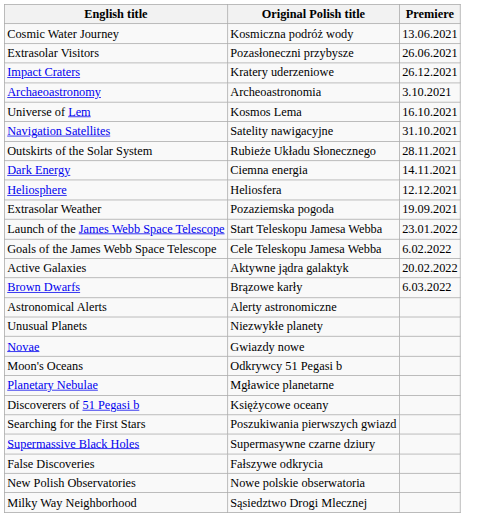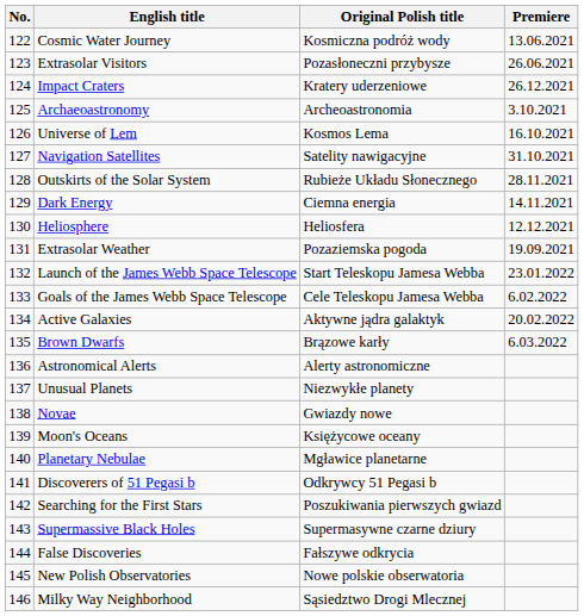 <table class="wikitable">
 <tr>
+<th>No.</th>
 <th>English title</th>
 <th>Original Polish title</th>
 <th>Premiere</th>
 </tr>
 <tr>
+<td>122</td>
 <td>Cosmic Water Journey</td>
 <td>Kosmiczna podróż wody</td>
 <td>13.06.2021</td>
 </tr>
 <tr>
+<td>123</td>
 <td>Extrasolar Visitors</td>
 <td>Pozasłoneczni przybysze</td>
 <td>26.06.2021</td>
 </tr>
 <tr>
+<td>124</td>
 <td><a href='#'>Impact Craters</a></td>
 <td>Kratery uderzeniowe</td>
 <td>26.12.2021</td>
 </tr>
 <tr>
+<td>125</td>
 <td><a href='#'>Archaeoastronomy</a></td>
 <td>Archeoastronomia</td>
 <td>3.10.2021</td>
 </tr>
 <tr>
+<td>126</td>
 <td>Universe of <a href='#'>Lem</a></td>
 <td>Kosmos Lema</td>
 <td>16.10.2021</td>
 </tr>
 <tr>
+<td>127</td>
 <td><a href='#'>Navigation Satellites</a></td>
 <td>Satelity nawigacyjne</td>
 <td>31.10.2021</td>
 </tr>
 <tr>
+<td>128</td>
 <td>Outskirts of the Solar System</td>
 <td>Rubieże Układu Słonecznego</td>
 <td>28.11.2021</td>
 </tr>
 <tr>
+<td>129</td>
 <td><a href='#'>Dark Energy</a></td>
 <td>Ciemna energia</td>
 <td>14.11.2021</td>
 </tr>
 <tr>
+<td>130</td>
 <td><a href='#'>Heliosphere</a></td>
 <td>Heliosfera</td>
 <td>12.12.2021</td>
 </tr>
 <tr>
+<td>131</td>
 <td>Extrasolar Weather</td>
 <td>Pozaziemska pogoda</td>
 <td>19.09.2021</td>
 </tr>
 <tr>
+<td>132</td>
 <td>Launch of the <a href='#'>James Webb Space Telescope</a></td>
 <td>Start Teleskopu Jamesa Webba</td>
 <td>23.01.2022</td>
 </tr>
 <tr>
+<td>133</td>
 <td>Goals of the James Webb Space Telescope</td>
 <td>Cele Teleskopu Jamesa Webba</td>
 <td>6.02.2022</td>
 </tr>
 <tr>
+<td>134</td>
 <td>Active Galaxies</td>
 <td>Aktywne jądra galaktyk</td>
 <td>20.02.2022</td>
 </tr>
 <tr>
+<td>135</td>
 <td><a href='#'>Brown Dwarfs</a></td>
 <td>Brązowe karły</td>
 <td>6.03.2022</td>
 </tr>
 <tr>
+<td>136</td>
 <td>Astronomical Alerts</td>
 <td>Alerty astronomiczne</td>
 <td></td>
 </tr>
 <tr>
+<td>137</td>
 <td>Unusual Planets</td>
 <td>Niezwykłe planety</td>
 <td></td>
 </tr>
 <tr>
+<td>138</td>
 <td><a href='#'>Novae</a></td>
 <td>Gwiazdy nowe</td>
 <td></td>
 </tr>
 <tr>
+<td>139</td>
 <td>Moon's Oceans</td>
-<td>Odkrywcy 51 Pegasi b</td>
+<td>Księżycowe oceany</td>
 <td></td>
 </tr>
 <tr>
+<td>140</td>
 <td><a href='#'>Planetary Nebulae</a></td>
 <td>Mgławice planetarne</td>
 <td></td>
 </tr>
 <tr>
+<td>141</td>
 <td>Discoverers of <a href='#'>51 Pegasi b</a></td>
-<td>Księżycowe oceany</td>
+<td>Odkrywcy 51 Pegasi b</td>
 <td></td>
 </tr>
 <tr>
+<td>142</td>
 <td>Searching for the First Stars</td>
 <td>Poszukiwania pierwszych gwiazd</td>
 <td></td>
 </tr>
 <tr>
+<td>143</td>
 <td><a href='#'>Supermassive Black Holes</a></td>
 <td>Supermasywne czarne dziury</td>
 <td></td>
 </tr>
 <tr>
+<td>144</td>
 <td>False Discoveries</td>
 <td>Fałszywe odkrycia</td>
 <td></td>
 </tr>
 <tr>
+<td>145</td>
 <td>New Polish Observatories</td>
 <td>Nowe polskie obserwatoria</td>
 <td></td>
 </tr>
 <tr>
+<td>146</td>
 <td>Milky Way Neighborhood</td>
 <td>Sąsiedztwo Drogi Mlecznej</td>
 <td></td>
 </tr>
 </table>
